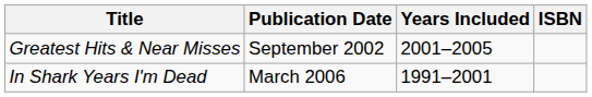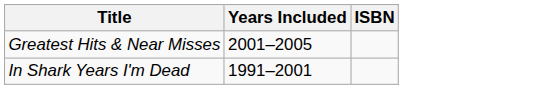 <table class="wikitable sortable">
 <tr>
 <th>Title</th>
-<th>Publication Date</th>
 <th>Years Included</th>
 <th>ISBN</th>
 </tr>
 <tr>
 <td><em>Greatest Hits & Near Misses</em></td>
-<td>September 2002</td>
 <td>2001–2005</td>
 <td></td>
 </tr>
 <tr>
 <td><em>In Shark Years I'm Dead</em></td>
-<td>March 2006</td>
 <td>1991–2001</td>
 <td></td>
 </tr>
 </table>
